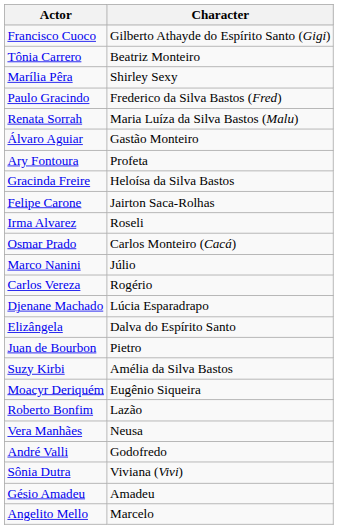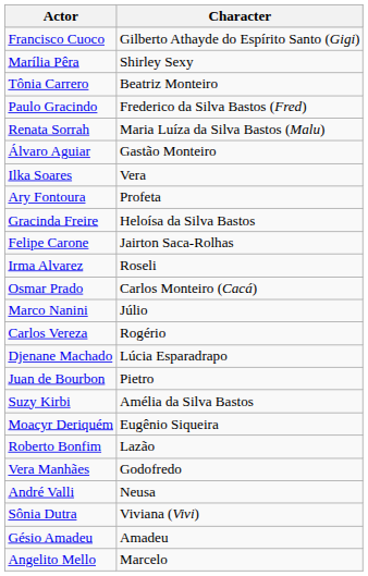 <table class="wikitable sortable">
 <tr style="background:#ccc;">
 <th>Actor</th>
 <th>Character</th>
 </tr>
 <tr>
 <td><a href='#'>Francisco Cuoco</a></td>
 <td>Gilberto Athayde do Espírito Santo (<em>Gigi</em>)</td>
 </tr>
 <tr>
+<td><a href='#'>Marília Pêra</a></td>
+<td>Shirley Sexy</td>
+</tr>
+<tr>
 <td><a href='#'>Tônia Carrero</a></td>
 <td>Beatriz Monteiro</td>
-</tr>
-<tr>
-<td><a href='#'>Marília Pêra</a></td>
-<td>Shirley Sexy</td>
 </tr>
 <tr>
 <td><a href='#'>Paulo Gracindo</a></td>
 <td>Frederico da Silva Bastos (<em>Fred</em>)</td>
 </tr>
 <tr>
 <td><a href='#'>Renata Sorrah</a></td>
 <td>Maria Luíza da Silva Bastos (<em>Malu</em>)</td>
 </tr>
 <tr>
 <td><a href='#'>Álvaro Aguiar</a></td>
 <td>Gastão Monteiro</td>
+</tr>
+<tr>
+<td><a href='#'>Ilka Soares</a></td>
+<td>Vera</td>
 </tr>
 <tr>
 <td><a href='#'>Ary Fontoura</a></td>
 <td>Profeta</td>
 </tr>
 <tr>
 <td><a href='#'>Gracinda Freire</a></td>
 <td>Heloísa da Silva Bastos</td>
 </tr>
 <tr>
 <td><a href='#'>Felipe Carone</a></td>
 <td>Jairton Saca-Rolhas</td>
 </tr>
 <tr>
 <td><a href='#'>Irma Alvarez</a></td>
 <td>Roseli</td>
 </tr>
 <tr>
 <td><a href='#'>Osmar Prado</a></td>
 <td>Carlos Monteiro (<em>Cacá</em>)</td>
 </tr>
 <tr>
 <td><a href='#'>Marco Nanini</a></td>
 <td>Júlio</td>
 </tr>
 <tr>
 <td><a href='#'>Carlos Vereza</a></td>
 <td>Rogério</td>
 </tr>
 <tr>
 <td><a href='#'>Djenane Machado</a></td>
 <td>Lúcia Esparadrapo</td>
 </tr>
 <tr>
-<td><a href='#'>Elizângela</a></td>
-<td>Dalva do Espírito Santo</td>
-</tr>
-<tr>
 <td><a href='#'>Juan de Bourbon</a></td>
 <td>Pietro</td>
 </tr>
 <tr>
 <td><a href='#'>Suzy Kirbi</a></td>
 <td>Amélia da Silva Bastos</td>
 </tr>
 <tr>
 <td><a href='#'>Moacyr Deriquém</a></td>
 <td>Eugênio Siqueira</td>
 </tr>
 <tr>
 <td><a href='#'>Roberto Bonfim</a></td>
 <td>Lazão</td>
 </tr>
 <tr>
 <td><a href='#'>Vera Manhães</a></td>
-<td>Neusa</td>
+<td>Godofredo</td>
 </tr>
 <tr>
 <td><a href='#'>André Valli</a></td>
-<td>Godofredo</td>
+<td>Neusa</td>
 </tr>
 <tr>
 <td><a href='#'>Sônia Dutra</a></td>
 <td>Viviana (<em>Vivi</em>)</td>
 </tr>
 <tr>
 <td><a href='#'>Gésio Amadeu</a></td>
 <td>Amadeu</td>
 </tr>
 <tr>
 <td><a href='#'>Angelito Mello</a></td>
 <td>Marcelo</td>
 </tr>
 </table>
